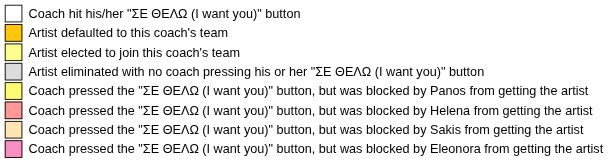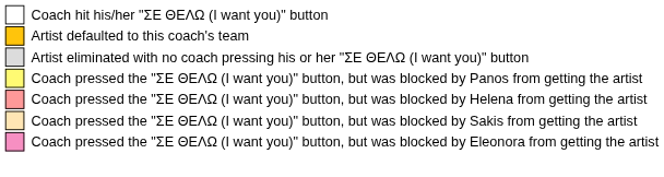 <table class="toccolours" style="font-size: 90%; white-space: nowrap;">
 <tr>
 <td style="background-color:white; border: 1px solid black;"> <strong></strong> </td>
 <td> Coach hit his/her "ΣΕ ΘΕΛΩ (I want you)" button</td>
 </tr>
 <tr>
 <td style="background-color:#FFC40C; border: 1px solid black">    </td>
 <td> Artist defaulted to this coach's team</td>
-</tr>
-<tr>
-<td style="background-color:#fdfc8f; border: 1px solid black;">    </td>
-<td style="padding-right: 8px"> Artist elected to join this coach's team</td>
 </tr>
 <tr>
 <td style="background-color:#DCDCDC; border: 1px solid black">    </td>
 <td> Artist eliminated with no coach pressing his or her "ΣΕ ΘΕΛΩ (I want you)" button</td>
 </tr>
 <tr>
 <td style="background:#fffa73; border:1px solid black;"> <strong></strong> </td>
 <td> Coach pressed the "ΣΕ ΘΕΛΩ (I want you)" button, but was blocked by Panos from getting the artist</td>
 </tr>
 <tr>
 <td style="background:#f99; border:1px solid black;"> <strong></strong> </td>
 <td> Coach pressed the "ΣΕ ΘΕΛΩ (I want you)" button, but was blocked by Helena from getting the artist</td>
 </tr>
 <tr>
 <td style="background:#ffe5b4; border:1px solid black;"> <strong></strong> </td>
 <td> Coach pressed the "ΣΕ ΘΕΛΩ (I want you)" button, but was blocked by Sakis from getting the artist</td>
 </tr>
 <tr>
 <td style="background:#f78fc2; border:1px solid black;"> <strong></strong> </td>
 <td> Coach pressed the "ΣΕ ΘΕΛΩ (I want you)" button, but was blocked by Eleonora from getting the artist</td>
 </tr>
 </table>
